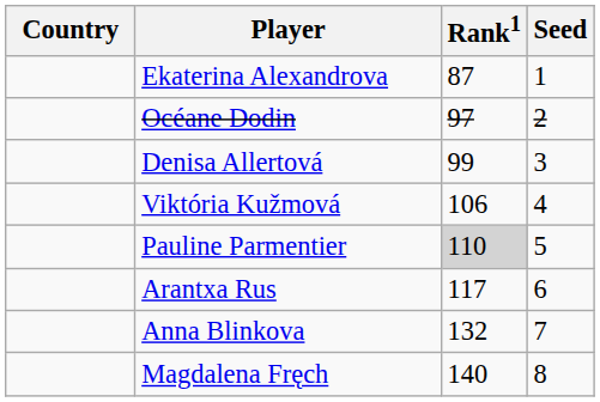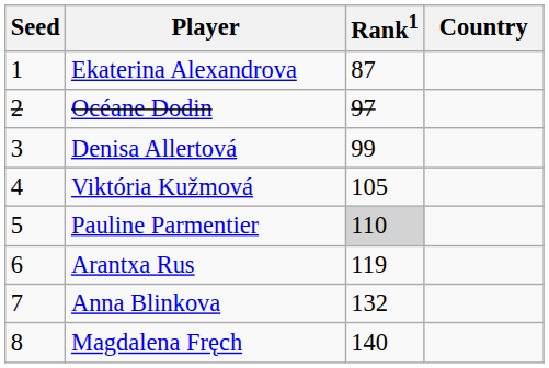 <table class="sortable wikitable">
 <tr>
-<th width="70">Country</th>
+<th>Seed</th>
 <th width="175">Player</th>
 <th>Rank<sup>1</sup></th>
-<th>Seed</th>
+<th width="70">Country</th>
 </tr>
 <tr>
-<td></td>
+<td>1</td>
 <td><a href='#'>Ekaterina Alexandrova</a></td>
 <td>87</td>
-<td>1</td>
+<td></td>
 </tr>
 <tr>
-<td><s></s></td>
+<td><s>2</s></td>
 <td><s><a href='#'>Océane Dodin</a></s></td>
 <td><s>97</s></td>
-<td><s>2</s></td>
+<td><s></s></td>
 </tr>
 <tr>
-<td></td>
+<td>3</td>
 <td><a href='#'>Denisa Allertová</a></td>
 <td>99</td>
-<td>3</td>
+<td></td>
 </tr>
 <tr>
+<td>4</td>
+<td><a href='#'>Viktória Kužmová</a></td>
+<td>105</td>
 <td></td>
-<td><a href='#'>Viktória Kužmová</a></td>
-<td>106</td>
-<td>4</td>
 </tr>
 <tr>
-<td></td>
+<td>5</td>
 <td><a href='#'>Pauline Parmentier</a></td>
 <td style="background: lightgrey;">110</td>
-<td>5</td>
+<td></td>
 </tr>
 <tr>
+<td>6</td>
+<td><a href='#'>Arantxa Rus</a></td>
+<td>119</td>
 <td></td>
-<td><a href='#'>Arantxa Rus</a></td>
-<td>117</td>
-<td>6</td>
 </tr>
 <tr>
-<td></td>
+<td>7</td>
 <td><a href='#'>Anna Blinkova</a></td>
 <td>132</td>
-<td>7</td>
+<td></td>
 </tr>
 <tr>
-<td></td>
+<td>8</td>
 <td><a href='#'>Magdalena Fręch</a></td>
 <td>140</td>
-<td>8</td>
+<td></td>
 </tr>
 </table>
